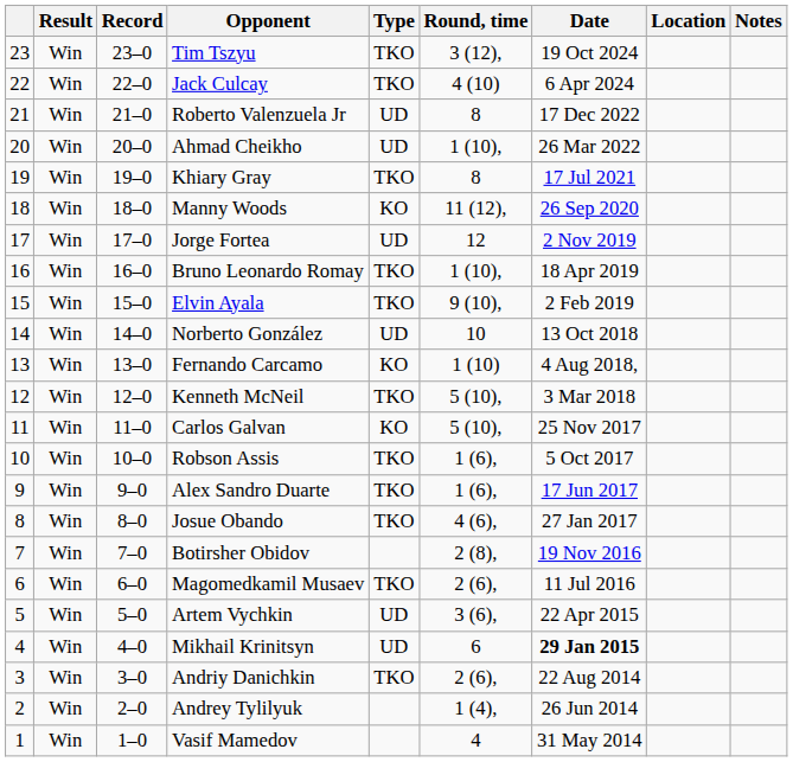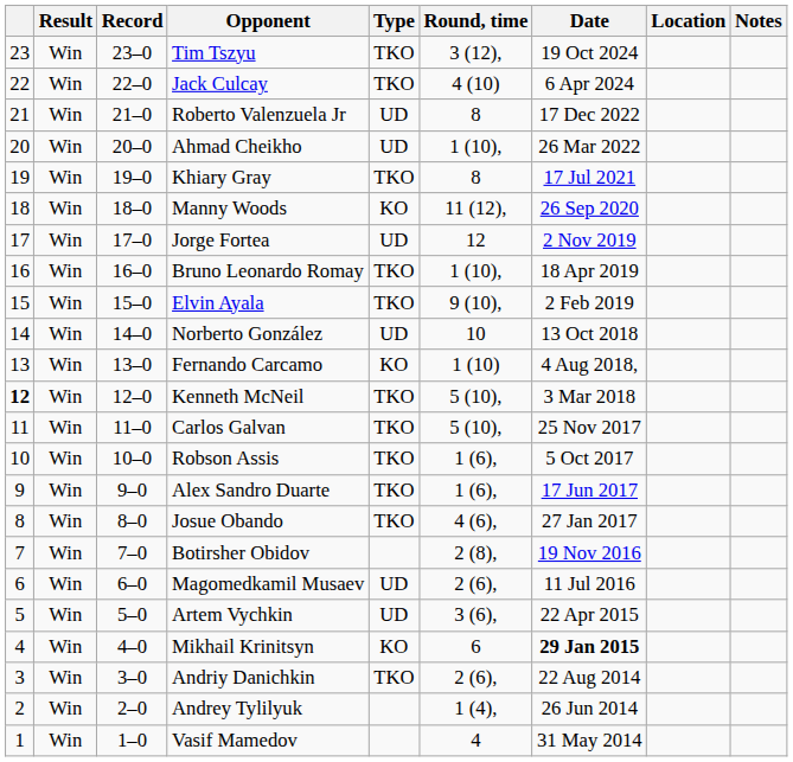 <table class=wikitable style=text-align:center>
 <tr>
 <th></th>
 <th>Result</th>
 <th>Record</th>
 <th>Opponent</th>
 <th>Type</th>
 <th>Round, time</th>
 <th>Date</th>
 <th>Location</th>
 <th>Notes</th>
 </tr>
 <tr>
 <td>23</td>
 <td>Win</td>
 <td>23–0</td>
 <td style="text-align:left;"><a href='#'>Tim Tszyu</a></td>
 <td>TKO</td>
 <td>3 (12), </td>
 <td>19 Oct 2024</td>
 <td style="text-align:left;"></td>
 <td style="text-align:left;"></td>
 </tr>
 <tr>
 <td>22</td>
 <td>Win</td>
 <td>22–0</td>
 <td style="text-align:left;"><a href='#'>Jack Culcay</a></td>
 <td>TKO</td>
 <td>4 (10)</td>
 <td>6 Apr 2024</td>
 <td style="text-align:left;"></td>
 <td style="text-align:left;"></td>
 </tr>
 <tr>
 <td>21</td>
 <td>Win</td>
 <td>21–0</td>
 <td align=left>Roberto Valenzuela Jr</td>
 <td>UD</td>
 <td>8</td>
 <td>17 Dec 2022</td>
 <td align=left></td>
 <td align=left></td>
 </tr>
 <tr>
 <td>20</td>
 <td>Win</td>
 <td>20–0</td>
 <td align=left>Ahmad Cheikho</td>
 <td>UD</td>
 <td>1 (10), </td>
 <td>26 Mar 2022</td>
 <td align=left></td>
 <td align=left></td>
 </tr>
 <tr>
 <td>19</td>
 <td>Win</td>
 <td>19–0</td>
 <td align=left>Khiary Gray</td>
 <td>TKO</td>
 <td>8</td>
 <td><a href='#'>17 Jul 2021</a></td>
 <td align=left></td>
 <td align=left></td>
 </tr>
 <tr>
 <td>18</td>
 <td>Win</td>
 <td>18–0</td>
 <td align=left>Manny Woods</td>
 <td>KO</td>
 <td>11 (12), </td>
 <td><a href='#'>26 Sep 2020</a></td>
 <td align=left></td>
 <td align=left></td>
 </tr>
 <tr>
 <td>17</td>
 <td>Win</td>
 <td>17–0</td>
 <td align=left>Jorge Fortea</td>
 <td>UD</td>
 <td>12</td>
 <td><a href='#'>2 Nov 2019</a></td>
 <td align=left></td>
 <td align=left></td>
 </tr>
 <tr>
 <td>16</td>
 <td>Win</td>
 <td>16–0</td>
 <td align=left>Bruno Leonardo Romay</td>
 <td>TKO</td>
 <td>1 (10), </td>
 <td>18 Apr 2019</td>
 <td align=left></td>
 <td align=left></td>
 </tr>
 <tr>
 <td>15</td>
 <td>Win</td>
 <td>15–0</td>
 <td align=left><a href='#'>Elvin Ayala</a></td>
 <td>TKO</td>
 <td>9 (10), </td>
 <td>2 Feb 2019</td>
 <td align=left></td>
 <td align=left></td>
 </tr>
 <tr>
 <td>14</td>
 <td>Win</td>
 <td>14–0</td>
 <td align=left>Norberto González</td>
 <td>UD</td>
 <td>10</td>
 <td>13 Oct 2018</td>
 <td align=left></td>
 <td align=left></td>
 </tr>
 <tr>
 <td>13</td>
 <td>Win</td>
 <td>13–0</td>
 <td align=left>Fernando Carcamo</td>
 <td>KO</td>
 <td>1 (10)</td>
 <td>4 Aug 2018, </td>
 <td align=left></td>
 <td align=left></td>
 </tr>
 <tr>
-<td>12</td>
+<td><strong>12</strong></td>
 <td>Win</td>
 <td>12–0</td>
 <td align=left>Kenneth McNeil</td>
 <td>TKO</td>
 <td>5 (10), </td>
 <td>3 Mar 2018</td>
 <td align=left></td>
 <td align=left></td>
 </tr>
 <tr>
 <td>11</td>
 <td>Win</td>
 <td>11–0</td>
 <td align=left>Carlos Galvan</td>
-<td>KO</td>
+<td>TKO</td>
 <td>5 (10), </td>
 <td>25 Nov 2017</td>
 <td align=left></td>
 <td align=left></td>
 </tr>
 <tr>
 <td>10</td>
 <td>Win</td>
 <td>10–0</td>
 <td align=left>Robson Assis</td>
 <td>TKO</td>
 <td>1 (6), </td>
 <td>5 Oct 2017</td>
 <td align=left></td>
 <td align=left></td>
 </tr>
 <tr>
 <td>9</td>
 <td>Win</td>
 <td>9–0</td>
 <td align=left>Alex Sandro Duarte</td>
 <td>TKO</td>
 <td>1 (6), </td>
 <td><a href='#'>17 Jun 2017</a></td>
 <td align=left></td>
 <td align=left></td>
 </tr>
 <tr>
 <td>8</td>
 <td>Win</td>
 <td>8–0</td>
 <td align=left>Josue Obando</td>
 <td>TKO</td>
 <td>4 (6), </td>
 <td>27 Jan 2017</td>
 <td align=left></td>
 <td align=left></td>
 </tr>
 <tr>
 <td>7</td>
 <td>Win</td>
 <td>7–0</td>
 <td align=left>Botirsher Obidov</td>
 <td></td>
 <td>2 (8), </td>
 <td><a href='#'>19 Nov 2016</a></td>
 <td align=left></td>
 <td align=left></td>
 </tr>
 <tr>
 <td>6</td>
 <td>Win</td>
 <td>6–0</td>
 <td align=left>Magomedkamil Musaev</td>
-<td>TKO</td>
+<td>UD</td>
 <td>2 (6), </td>
 <td>11 Jul 2016</td>
 <td align=left></td>
 <td align=left></td>
 </tr>
 <tr>
 <td>5</td>
 <td>Win</td>
 <td>5–0</td>
 <td align=left>Artem Vychkin</td>
 <td>UD</td>
 <td>3 (6), </td>
 <td>22 Apr 2015</td>
 <td align=left></td>
 <td align=left></td>
 </tr>
 <tr>
 <td>4</td>
 <td>Win</td>
 <td>4–0</td>
 <td align=left>Mikhail Krinitsyn</td>
-<td>UD</td>
+<td>KO</td>
 <td>6</td>
 <td><strong>29 Jan 2015</strong></td>
 <td align=left></td>
 <td align=left></td>
 </tr>
 <tr>
 <td>3</td>
 <td>Win</td>
 <td>3–0</td>
 <td align=left>Andriy Danichkin</td>
 <td>TKO</td>
 <td>2 (6), </td>
 <td>22 Aug 2014</td>
 <td align=left></td>
 <td align=left></td>
 </tr>
 <tr>
 <td>2</td>
 <td>Win</td>
 <td>2–0</td>
 <td align=left>Andrey Tylilyuk</td>
 <td></td>
 <td>1 (4), </td>
 <td>26 Jun 2014</td>
 <td align=left></td>
 <td align=left></td>
 </tr>
 <tr>
 <td>1</td>
 <td>Win</td>
 <td>1–0</td>
 <td align=left>Vasif Mamedov</td>
 <td></td>
 <td>4</td>
 <td>31 May 2014</td>
 <td align=left></td>
 <td align=left></td>
 </tr>
 </table>
